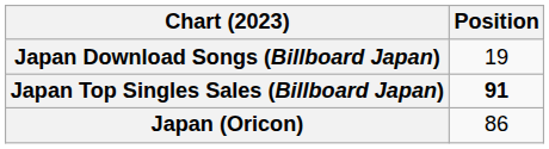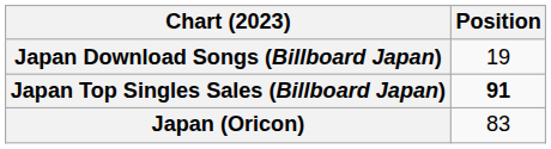 <table class="wikitable sortable plainrowheaders" style="text-align:center">
 <tr>
 <th scope="col">Chart (2023)</th>
 <th scope="col">Position</th>
 </tr>
 <tr>
 <th scope="row">Japan Download Songs (<em>Billboard Japan</em>)</th>
 <td>19</td>
 </tr>
 <tr>
 <th scope="row">Japan Top Singles Sales (<em>Billboard Japan</em>)<br></th>
 <td><strong>91</strong></td>
 </tr>
 <tr>
 <th scope="row">Japan (Oricon)<br></th>
-<td>86</td>
+<td>83</td>
 </tr>
 </table>
